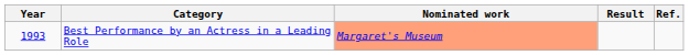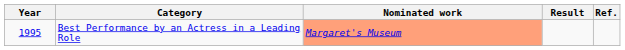 <table class=wikitable>
 <tr>
 <th scope="col" style="width:5em;">Year</th>
 <th scope="col" style="width:26em;">Category</th>
 <th scope="col" style="width:25em;">Nominated work</th>
 <th scope="col" style="width:5em;">Result</th>
 <th>Ref.</th>
 </tr>
 <tr>
-<td style="text-align:center;"><a href='#'>1993</a></td>
+<td style="text-align:center;"><a href='#'>1995</a></td>
 <td><a href='#'>Best Performance by an Actress in a Leading Role</a></td>
 <td style="background: lightsalmon;"><em><a href='#'>Margaret's Museum</a></em></td>
 <td></td>
 <td></td>
 </tr>
 </table>
